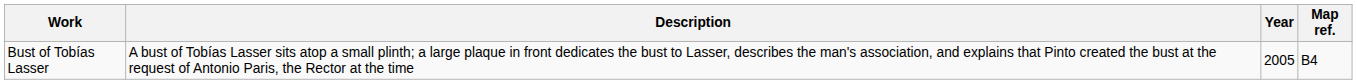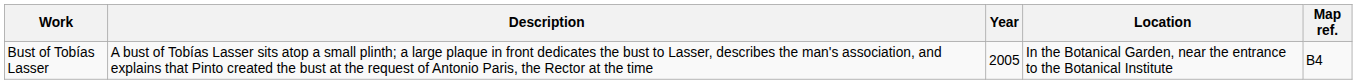 <table class="wikitable mw-collapsible">
 <tr>
 <th>Work</th>
 <th>Description</th>
 <th>Year</th>
+<th>Location</th>
 <th>Map ref.</th>
 </tr>
 <tr>
 <td>Bust of Tobías Lasser</td>
 <td>A bust of Tobías Lasser sits atop a small plinth; a large plaque in front dedicates the bust to Lasser, describes the man's association, and explains that Pinto created the bust at the request of Antonio Paris, the Rector at the time</td>
 <td>2005</td>
+<td>In the Botanical Garden, near the entrance to the Botanical Institute</td>
 <td>B4</td>
 </tr>
 </table>
